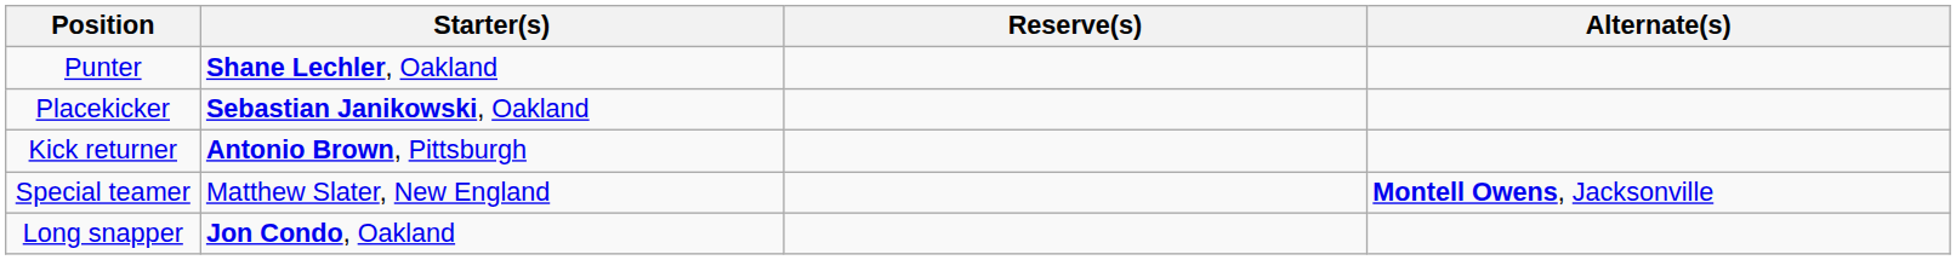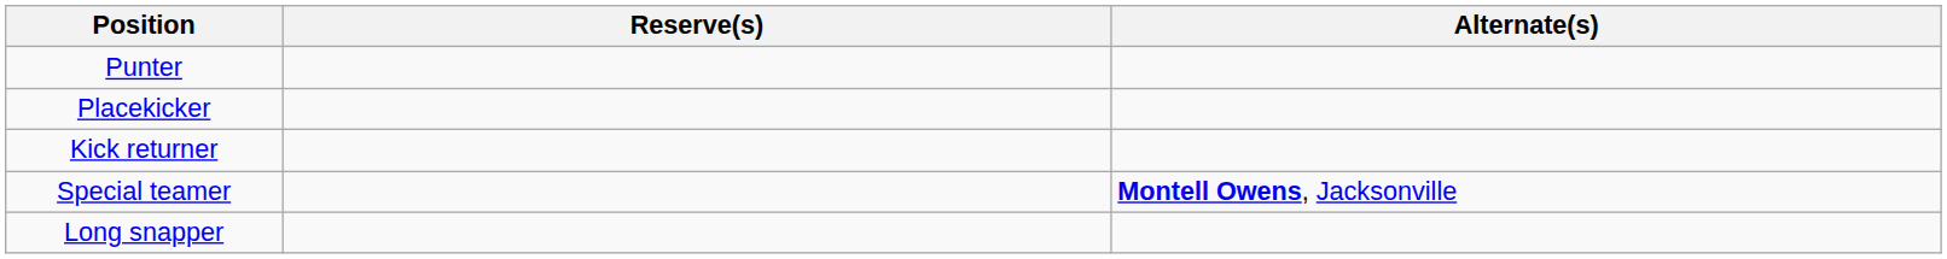 <table class="wikitable" width=75%>
 <tr>
 <th width=10%>Position</th>
-<th width=30%>Starter(s)</th>
 <th width=30%>Reserve(s)</th>
 <th width=30%>Alternate(s)</th>
 </tr>
 <tr>
 <td align=center><a href='#'>Punter</a></td>
-<td> <strong><a href='#'>Shane Lechler</a></strong>, <a href='#'>Oakland</a></td>
 <td></td>
 <td></td>
 </tr>
 <tr>
 <td align=center><a href='#'>Placekicker</a></td>
-<td> <strong><a href='#'>Sebastian Janikowski</a></strong>, <a href='#'>Oakland</a></td>
 <td></td>
 <td></td>
 </tr>
 <tr>
 <td align=center><a href='#'>Kick returner</a></td>
-<td> <strong><a href='#'>Antonio Brown</a></strong>, <a href='#'>Pittsburgh</a></td>
 <td></td>
 <td></td>
 </tr>
 <tr>
 <td align=center><a href='#'>Special teamer</a></td>
-<td> <a href='#'>Matthew Slater</a>, <a href='#'>New England</a></td>
 <td></td>
 <td> <strong><a href='#'>Montell Owens</a></strong>, <a href='#'>Jacksonville</a><strong></strong></td>
 </tr>
 <tr>
 <td align=center><a href='#'>Long snapper</a></td>
-<td> <strong><a href='#'>Jon Condo</a></strong>, <a href='#'>Oakland</a><strong></strong></td>
 <td></td>
 <td></td>
 </tr>
 </table>
